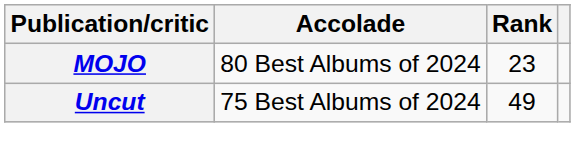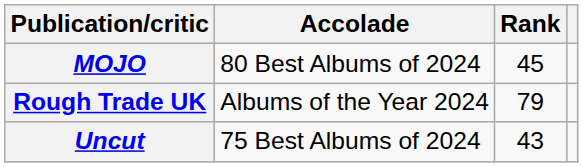 <table class="wikitable sortable plainrowheaders">
 <tr>
 <th scope="col">Publication/critic</th>
 <th scope="col">Accolade</th>
 <th scope="col">Rank</th>
 <th scope="col" class="unsortable"></th>
 </tr>
 <tr>
 <th scope="row"><em><a href='#'>MOJO</a></em></th>
 <td>80 Best Albums of 2024</td>
-<td style="text-align: center;">23</td>
+<td style="text-align: center;">45</td>
+<td style="text-align: center;"></td>
+</tr>
+<tr>
+<th scope="row"><a href='#'>Rough Trade UK</a></th>
+<td>Albums of the Year 2024</td>
+<td style="text-align: center;">79</td>
 <td style="text-align: center;"></td>
 </tr>
 <tr>
 <th scope="row"><em><a href='#'>Uncut</a></em></th>
 <td>75 Best Albums of 2024</td>
-<td style="text-align: center;">49</td>
+<td style="text-align: center;">43</td>
 <td style="text-align: center;"></td>
 </tr>
 </table>
